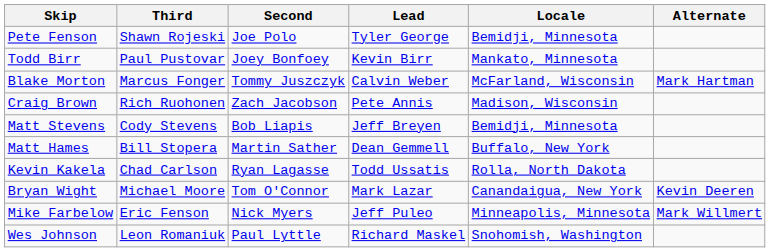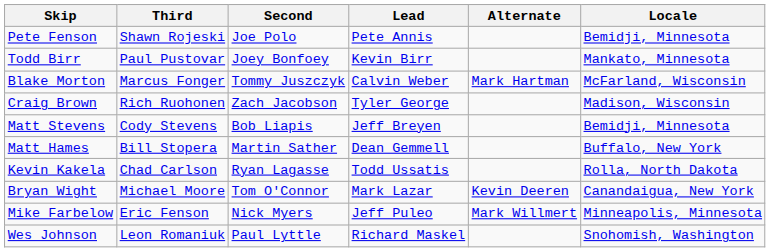 <table class="wikitable">
 <tr>
 <th>Skip</th>
 <th>Third</th>
 <th>Second</th>
 <th>Lead</th>
+<th>Alternate</th>
 <th>Locale</th>
-<th>Alternate</th>
 </tr>
 <tr>
 <td><a href='#'>Pete Fenson</a></td>
 <td><a href='#'>Shawn Rojeski</a></td>
 <td><a href='#'>Joe Polo</a></td>
-<td><a href='#'>Tyler George</a></td>
+<td><a href='#'>Pete Annis</a></td>
+<td></td>
 <td> <a href='#'>Bemidji, Minnesota</a></td>
-<td></td>
 </tr>
 <tr>
 <td><a href='#'>Todd Birr</a></td>
 <td><a href='#'>Paul Pustovar</a></td>
 <td><a href='#'>Joey Bonfoey</a></td>
 <td><a href='#'>Kevin Birr</a></td>
+<td></td>
 <td> <a href='#'>Mankato, Minnesota</a></td>
-<td></td>
 </tr>
 <tr>
 <td><a href='#'>Blake Morton</a></td>
 <td><a href='#'>Marcus Fonger</a></td>
 <td><a href='#'>Tommy Juszczyk</a></td>
 <td><a href='#'>Calvin Weber</a></td>
+<td><a href='#'>Mark Hartman</a></td>
 <td> <a href='#'>McFarland, Wisconsin</a></td>
-<td><a href='#'>Mark Hartman</a></td>
 </tr>
 <tr>
 <td><a href='#'>Craig Brown</a></td>
 <td><a href='#'>Rich Ruohonen</a></td>
 <td><a href='#'>Zach Jacobson</a></td>
-<td><a href='#'>Pete Annis</a></td>
+<td><a href='#'>Tyler George</a></td>
+<td></td>
 <td> <a href='#'>Madison, Wisconsin</a></td>
-<td></td>
 </tr>
 <tr>
 <td><a href='#'>Matt Stevens</a></td>
 <td><a href='#'>Cody Stevens</a></td>
 <td><a href='#'>Bob Liapis</a></td>
 <td><a href='#'>Jeff Breyen</a></td>
+<td></td>
 <td> <a href='#'>Bemidji, Minnesota</a></td>
-<td></td>
 </tr>
 <tr>
 <td><a href='#'>Matt Hames</a></td>
 <td><a href='#'>Bill Stopera</a></td>
 <td><a href='#'>Martin Sather</a></td>
 <td><a href='#'>Dean Gemmell</a></td>
+<td></td>
 <td> <a href='#'>Buffalo, New York</a></td>
-<td></td>
 </tr>
 <tr>
 <td><a href='#'>Kevin Kakela</a></td>
 <td><a href='#'>Chad Carlson</a></td>
 <td><a href='#'>Ryan Lagasse</a></td>
 <td><a href='#'>Todd Ussatis</a></td>
+<td></td>
 <td> <a href='#'>Rolla, North Dakota</a></td>
-<td></td>
 </tr>
 <tr>
 <td><a href='#'>Bryan Wight</a></td>
 <td><a href='#'>Michael Moore</a></td>
 <td><a href='#'>Tom O'Connor</a></td>
 <td><a href='#'>Mark Lazar</a></td>
+<td><a href='#'>Kevin Deeren</a></td>
 <td> <a href='#'>Canandaigua, New York</a></td>
-<td><a href='#'>Kevin Deeren</a></td>
 </tr>
 <tr>
 <td><a href='#'>Mike Farbelow</a></td>
 <td><a href='#'>Eric Fenson</a></td>
 <td><a href='#'>Nick Myers</a></td>
 <td><a href='#'>Jeff Puleo</a></td>
+<td><a href='#'>Mark Willmert</a></td>
 <td> <a href='#'>Minneapolis, Minnesota</a></td>
-<td><a href='#'>Mark Willmert</a></td>
 </tr>
 <tr>
 <td><a href='#'>Wes Johnson</a></td>
 <td><a href='#'>Leon Romaniuk</a></td>
 <td><a href='#'>Paul Lyttle</a></td>
 <td><a href='#'>Richard Maskel</a></td>
+<td></td>
 <td> <a href='#'>Snohomish, Washington</a></td>
-<td></td>
 </tr>
 </table>
